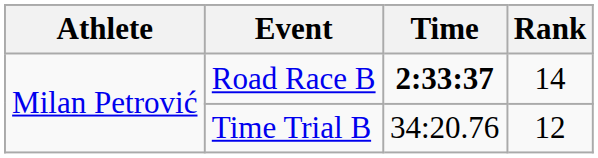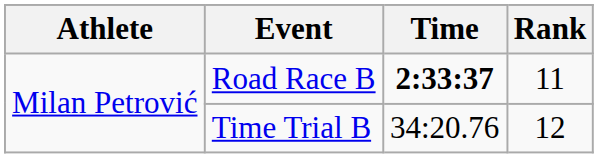 <table class=wikitable>
 <tr>
 <th>Athlete</th>
 <th>Event</th>
 <th>Time</th>
 <th>Rank</th>
 </tr>
 <tr align=center>
 <td align=left rowspan=2><a href='#'>Milan Petrović</a></td>
 <td align=left><a href='#'>Road Race B</a></td>
 <td><strong>2:33:37</strong></td>
-<td>14</td>
+<td>11</td>
 </tr>
 <tr align=center>
 <td align=left><a href='#'>Time Trial B</a></td>
 <td>34:20.76</td>
 <td>12</td>
 </tr>
 </table>
